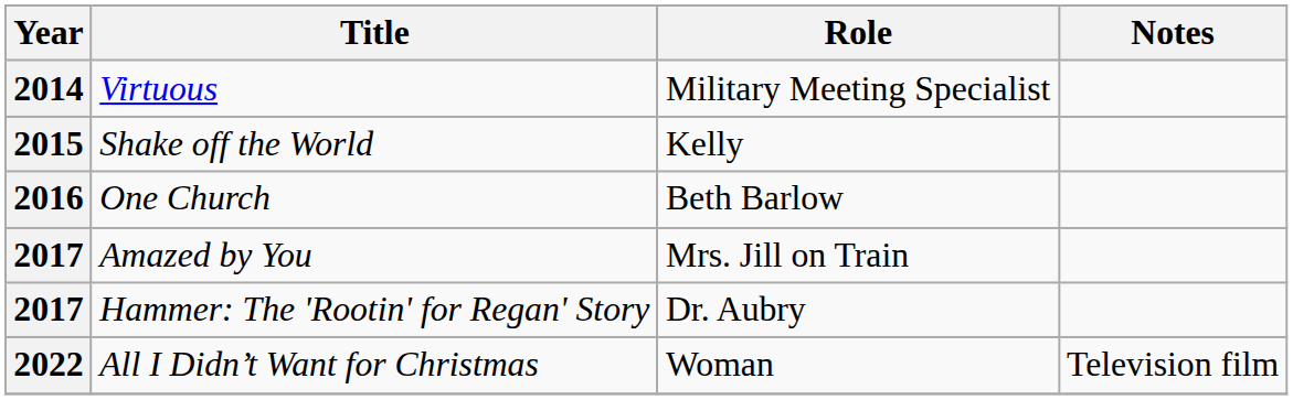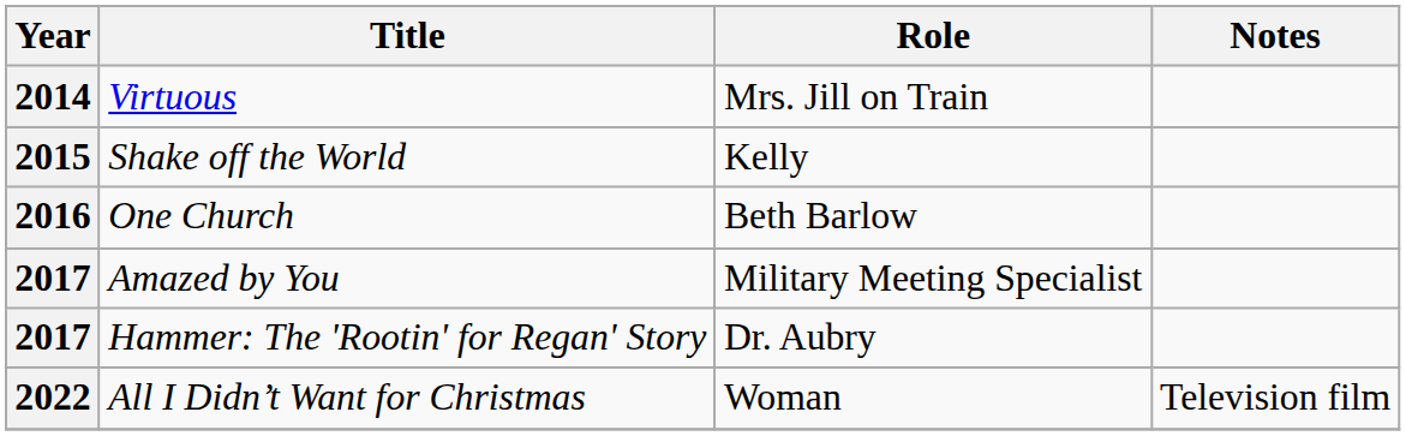 <table class="wikitable sortable plainrowheaders">
 <tr>
 <th scope="col">Year</th>
 <th scope="col">Title</th>
 <th scope="col">Role</th>
 <th scope="col" class="unsortable">Notes</th>
 </tr>
 <tr>
 <th scope="row">2014</th>
 <td><em><a href='#'>Virtuous</a></em></td>
-<td>Military Meeting Specialist</td>
+<td>Mrs. Jill on Train</td>
 <td></td>
 </tr>
 <tr>
 <th scope="row">2015</th>
 <td><em>Shake off the World</em></td>
 <td>Kelly</td>
 <td></td>
 </tr>
 <tr>
 <th scope="row">2016</th>
 <td><em>One Church</em></td>
 <td>Beth Barlow</td>
 <td></td>
 </tr>
 <tr>
 <th scope="row">2017</th>
 <td><em>Amazed by You</em></td>
-<td>Mrs. Jill on Train</td>
+<td>Military Meeting Specialist</td>
 <td></td>
 </tr>
 <tr>
 <th scope="row">2017</th>
 <td><em>Hammer: The 'Rootin' for Regan' Story</em></td>
 <td>Dr. Aubry</td>
 <td></td>
 </tr>
 <tr>
 <th scope="row">2022</th>
 <td><em>All I Didn’t Want for Christmas</em></td>
 <td>Woman</td>
 <td>Television film</td>
 </tr>
 <tr>
 </tr>
 </table>
